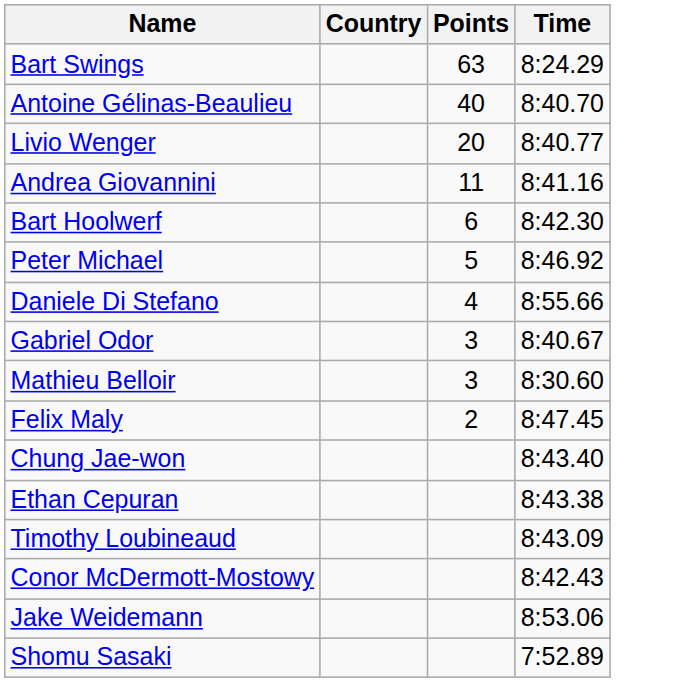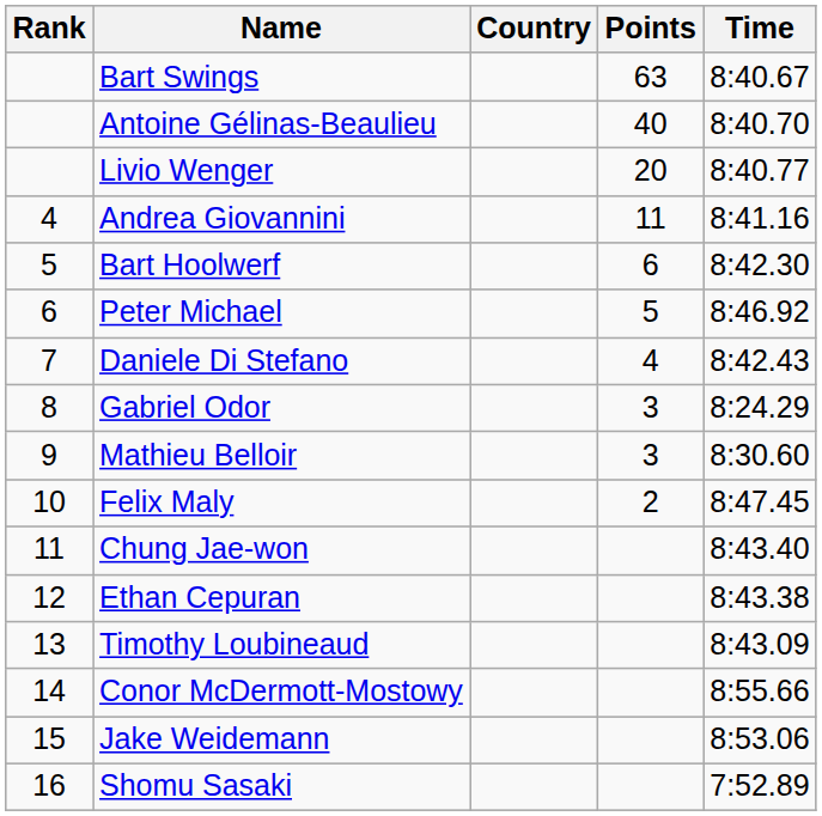 <table class="wikitable sortable" style="text-align:center">
 <tr>
+<th>Rank</th>
 <th>Name</th>
 <th>Country</th>
 <th>Points</th>
 <th>Time</th>
 </tr>
 <tr>
+<td></td>
 <td align=left><a href='#'>Bart Swings</a></td>
 <td align=left></td>
 <td>63</td>
-<td>8:24.29</td>
+<td>8:40.67</td>
 </tr>
 <tr>
+<td></td>
 <td align=left><a href='#'>Antoine Gélinas-Beaulieu</a></td>
 <td align=left></td>
 <td>40</td>
 <td>8:40.70</td>
 </tr>
 <tr>
+<td></td>
 <td align=left><a href='#'>Livio Wenger</a></td>
 <td align=left></td>
 <td>20</td>
 <td>8:40.77</td>
 </tr>
 <tr>
+<td>4</td>
 <td align=left><a href='#'>Andrea Giovannini</a></td>
 <td align=left></td>
 <td>11</td>
 <td>8:41.16</td>
 </tr>
 <tr>
+<td>5</td>
 <td align=left><a href='#'>Bart Hoolwerf</a></td>
 <td align=left></td>
 <td>6</td>
 <td>8:42.30</td>
 </tr>
 <tr>
+<td>6</td>
 <td align=left><a href='#'>Peter Michael</a></td>
 <td align=left></td>
 <td>5</td>
 <td>8:46.92</td>
 </tr>
 <tr>
+<td>7</td>
 <td align=left><a href='#'>Daniele Di Stefano</a></td>
 <td align=left></td>
 <td>4</td>
-<td>8:55.66</td>
+<td>8:42.43</td>
 </tr>
 <tr>
+<td>8</td>
 <td align=left><a href='#'>Gabriel Odor</a></td>
 <td align=left></td>
 <td>3</td>
-<td>8:40.67</td>
+<td>8:24.29</td>
 </tr>
 <tr>
+<td>9</td>
 <td align=left><a href='#'>Mathieu Belloir</a></td>
 <td align=left></td>
 <td>3</td>
 <td>8:30.60</td>
 </tr>
 <tr>
+<td>10</td>
 <td align=left><a href='#'>Felix Maly</a></td>
 <td align=left></td>
 <td>2</td>
 <td>8:47.45</td>
 </tr>
 <tr>
+<td>11</td>
 <td align=left><a href='#'>Chung Jae-won</a></td>
 <td align=left></td>
 <td></td>
 <td>8:43.40</td>
 </tr>
 <tr>
+<td>12</td>
 <td align=left><a href='#'>Ethan Cepuran</a></td>
 <td align=left></td>
 <td></td>
 <td>8:43.38</td>
 </tr>
 <tr>
+<td>13</td>
 <td align=left><a href='#'>Timothy Loubineaud</a></td>
 <td align=left></td>
 <td></td>
 <td>8:43.09</td>
 </tr>
 <tr>
+<td>14</td>
 <td align=left><a href='#'>Conor McDermott-Mostowy</a></td>
 <td align=left></td>
 <td></td>
-<td>8:42.43</td>
+<td>8:55.66</td>
 </tr>
 <tr>
+<td>15</td>
 <td align=left><a href='#'>Jake Weidemann</a></td>
 <td align=left></td>
 <td></td>
 <td>8:53.06</td>
 </tr>
 <tr>
+<td>16</td>
 <td align=left><a href='#'>Shomu Sasaki</a></td>
 <td align=left></td>
 <td></td>
 <td>7:52.89</td>
 </tr>
 </table>
